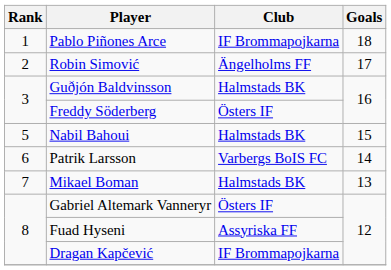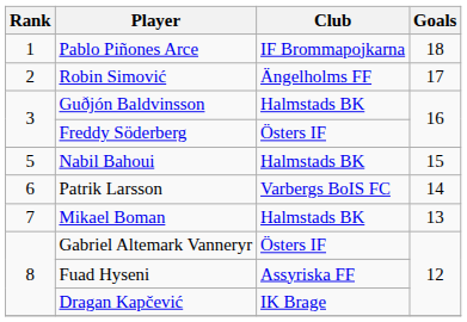 <table class="wikitable" style="text-align:center;float:left;margin-right:1em;">
 <tr>
 <th>Rank</th>
 <th>Player</th>
 <th>Club</th>
 <th>Goals</th>
 </tr>
 <tr>
 <td>1</td>
 <td align="left"> <a href='#'>Pablo Piñones Arce</a></td>
 <td align="left"><a href='#'>IF Brommapojkarna</a></td>
 <td>18</td>
 </tr>
 <tr>
 <td>2</td>
 <td align="left"> <a href='#'>Robin Simović</a></td>
 <td align="left"><a href='#'>Ängelholms FF</a></td>
 <td>17</td>
 </tr>
 <tr>
 <td rowspan="2">3</td>
 <td align="left"> <a href='#'>Guðjón Baldvinsson</a></td>
 <td align="left"><a href='#'>Halmstads BK</a></td>
 <td rowspan="2">16</td>
 </tr>
 <tr>
 <td align="left"> <a href='#'>Freddy Söderberg</a></td>
 <td align="left"><a href='#'>Östers IF</a></td>
 </tr>
 <tr>
 <td>5</td>
 <td align="left"> <a href='#'>Nabil Bahoui</a></td>
 <td align="left"><a href='#'>Halmstads BK</a></td>
 <td>15</td>
 </tr>
 <tr>
 <td>6</td>
 <td align="left"> Patrik Larsson</td>
 <td align="left"><a href='#'>Varbergs BoIS FC</a></td>
 <td>14</td>
 </tr>
 <tr>
 <td>7</td>
 <td align="left"> <a href='#'>Mikael Boman</a></td>
 <td align="left"><a href='#'>Halmstads BK</a></td>
 <td>13</td>
 </tr>
 <tr>
 <td rowspan="3">8</td>
 <td align="left"> Gabriel Altemark Vanneryr</td>
 <td align="left"><a href='#'>Östers IF</a></td>
 <td rowspan="3">12</td>
 </tr>
 <tr>
 <td align="left"> Fuad Hyseni</td>
 <td align="left"><a href='#'>Assyriska FF</a></td>
 </tr>
 <tr>
 <td align="left"> <a href='#'>Dragan Kapčević</a></td>
-<td align="left"><a href='#'>IF Brommapojkarna</a></td>
+<td align="left"><a href='#'>IK Brage</a></td>
 </tr>
 <tr>
 </tr>
 </table>
